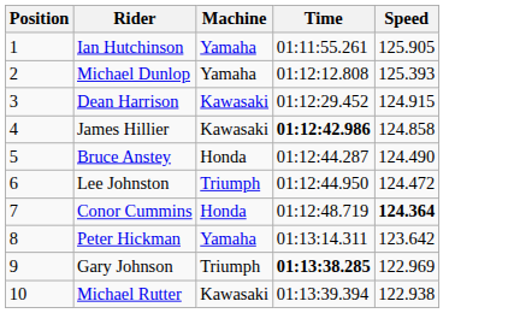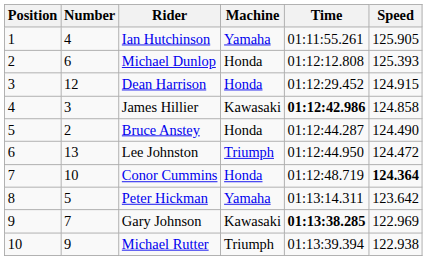 <table class="wikitable">
 <tr>
 <th>Position</th>
+<th>Number</th>
 <th>Rider</th>
 <th>Machine</th>
 <th>Time</th>
 <th>Speed</th>
 </tr>
 <tr>
 <td>1</td>
+<td>4</td>
 <td> <a href='#'>Ian Hutchinson</a></td>
 <td><a href='#'>Yamaha</a></td>
 <td>01:11:55.261</td>
 <td>125.905</td>
 </tr>
 <tr>
 <td>2</td>
+<td>6</td>
 <td> <a href='#'>Michael Dunlop</a></td>
-<td>Yamaha</td>
+<td>Honda</td>
 <td>01:12:12.808</td>
 <td>125.393</td>
 </tr>
 <tr>
 <td>3</td>
+<td>12</td>
 <td> <a href='#'>Dean Harrison</a></td>
-<td><a href='#'>Kawasaki</a></td>
+<td><a href='#'>Honda</a></td>
 <td>01:12:29.452</td>
 <td>124.915</td>
 </tr>
 <tr>
 <td>4</td>
+<td>3</td>
 <td> James Hillier</td>
 <td>Kawasaki</td>
 <td><strong>01:12:42.986</strong></td>
 <td>124.858</td>
 </tr>
 <tr>
 <td>5</td>
+<td>2</td>
 <td> <a href='#'>Bruce Anstey</a></td>
 <td>Honda</td>
 <td>01:12:44.287</td>
 <td>124.490</td>
 </tr>
 <tr>
 <td>6</td>
+<td>13</td>
 <td> Lee Johnston</td>
 <td><a href='#'>Triumph</a></td>
 <td>01:12:44.950</td>
 <td>124.472</td>
 </tr>
 <tr>
 <td>7</td>
+<td>10</td>
 <td> <a href='#'>Conor Cummins</a></td>
 <td><a href='#'>Honda</a></td>
 <td>01:12:48.719</td>
 <td><strong>124.364</strong></td>
 </tr>
 <tr>
 <td>8</td>
+<td>5</td>
 <td> <a href='#'>Peter Hickman</a></td>
 <td><a href='#'>Yamaha</a></td>
 <td>01:13:14.311</td>
 <td>123.642</td>
 </tr>
 <tr>
 <td>9</td>
+<td>7</td>
 <td> Gary Johnson</td>
-<td>Triumph</td>
+<td>Kawasaki</td>
 <td><strong>01:13:38.285</strong></td>
 <td>122.969</td>
 </tr>
 <tr>
 <td>10</td>
+<td>9</td>
 <td> <a href='#'>Michael Rutter</a></td>
-<td>Kawasaki</td>
+<td>Triumph</td>
 <td>01:13:39.394</td>
 <td>122.938</td>
 </tr>
 </table>
